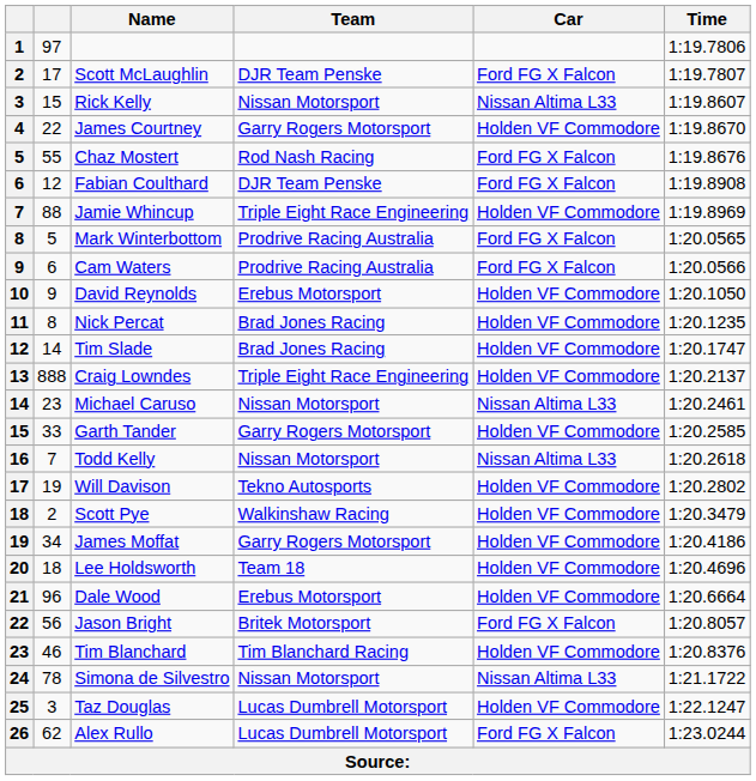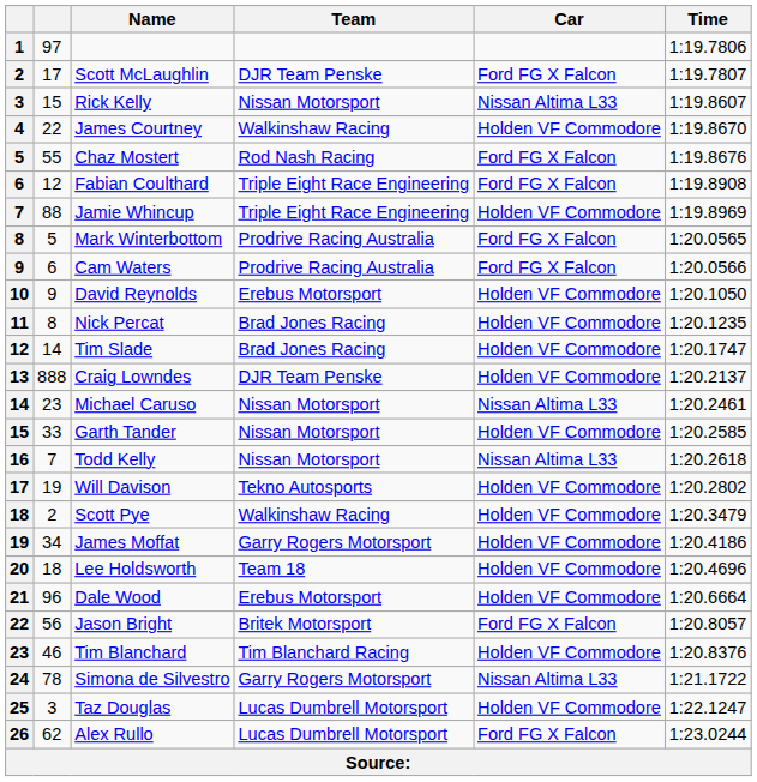 <table class="wikitable" style="font-size: 85%">
 <tr>
 <th></th>
 <th></th>
 <th>Name</th>
 <th>Team</th>
 <th>Car</th>
 <th>Time</th>
 </tr>
 <tr>
 <th>1</th>
 <td style="text-align:center;">97</td>
 <td></td>
 <td></td>
 <td></td>
 <td>1:19.7806</td>
 </tr>
 <tr>
 <th>2</th>
 <td style="text-align:center;">17</td>
 <td> <a href='#'>Scott McLaughlin</a></td>
 <td><a href='#'>DJR Team Penske</a></td>
 <td><a href='#'>Ford FG X Falcon</a></td>
 <td>1:19.7807</td>
 </tr>
 <tr>
 <th>3</th>
 <td style="text-align:center;">15</td>
 <td> <a href='#'>Rick Kelly</a></td>
 <td><a href='#'>Nissan Motorsport</a></td>
 <td><a href='#'>Nissan Altima L33</a></td>
 <td>1:19.8607</td>
 </tr>
 <tr>
 <th>4</th>
 <td style="text-align:center;">22</td>
 <td> <a href='#'>James Courtney</a></td>
-<td><a href='#'>Garry Rogers Motorsport</a></td>
+<td><a href='#'>Walkinshaw Racing</a></td>
 <td><a href='#'>Holden VF Commodore</a></td>
 <td>1:19.8670</td>
 </tr>
 <tr>
 <th>5</th>
 <td style="text-align:center;">55</td>
 <td> <a href='#'>Chaz Mostert</a></td>
 <td><a href='#'>Rod Nash Racing</a></td>
 <td><a href='#'>Ford FG X Falcon</a></td>
 <td>1:19.8676</td>
 </tr>
 <tr>
 <th>6</th>
 <td style="text-align:center;">12</td>
 <td> <a href='#'>Fabian Coulthard</a></td>
-<td><a href='#'>DJR Team Penske</a></td>
+<td><a href='#'>Triple Eight Race Engineering</a></td>
 <td><a href='#'>Ford FG X Falcon</a></td>
 <td>1:19.8908</td>
 </tr>
 <tr>
 <th>7</th>
 <td style="text-align:center;">88</td>
 <td> <a href='#'>Jamie Whincup</a></td>
 <td><a href='#'>Triple Eight Race Engineering</a></td>
 <td><a href='#'>Holden VF Commodore</a></td>
 <td>1:19.8969</td>
 </tr>
 <tr>
 <th>8</th>
 <td style="text-align:center;">5</td>
 <td> <a href='#'>Mark Winterbottom</a></td>
 <td><a href='#'>Prodrive Racing Australia</a></td>
 <td><a href='#'>Ford FG X Falcon</a></td>
 <td>1:20.0565</td>
 </tr>
 <tr>
 <th>9</th>
 <td style="text-align:center;">6</td>
 <td> <a href='#'>Cam Waters</a></td>
 <td><a href='#'>Prodrive Racing Australia</a></td>
 <td><a href='#'>Ford FG X Falcon</a></td>
 <td>1:20.0566</td>
 </tr>
 <tr>
 <th>10</th>
 <td style="text-align:center;">9</td>
 <td> <a href='#'>David Reynolds</a></td>
 <td><a href='#'>Erebus Motorsport</a></td>
 <td><a href='#'>Holden VF Commodore</a></td>
 <td>1:20.1050</td>
 </tr>
 <tr>
 <th>11</th>
 <td style="text-align:center;">8</td>
 <td> <a href='#'>Nick Percat</a></td>
 <td><a href='#'>Brad Jones Racing</a></td>
 <td><a href='#'>Holden VF Commodore</a></td>
 <td>1:20.1235</td>
 </tr>
 <tr>
 <th>12</th>
 <td style="text-align:center;">14</td>
 <td> <a href='#'>Tim Slade</a></td>
 <td><a href='#'>Brad Jones Racing</a></td>
 <td><a href='#'>Holden VF Commodore</a></td>
 <td>1:20.1747</td>
 </tr>
 <tr>
 <th>13</th>
 <td style="text-align:center;">888</td>
 <td> <a href='#'>Craig Lowndes</a></td>
-<td><a href='#'>Triple Eight Race Engineering</a></td>
+<td><a href='#'>DJR Team Penske</a></td>
 <td><a href='#'>Holden VF Commodore</a></td>
 <td>1:20.2137</td>
 </tr>
 <tr>
 <th>14</th>
 <td style="text-align:center;">23</td>
 <td> <a href='#'>Michael Caruso</a></td>
 <td><a href='#'>Nissan Motorsport</a></td>
 <td><a href='#'>Nissan Altima L33</a></td>
 <td>1:20.2461</td>
 </tr>
 <tr>
 <th>15</th>
 <td style="text-align:center;">33</td>
 <td> <a href='#'>Garth Tander</a></td>
-<td><a href='#'>Garry Rogers Motorsport</a></td>
+<td><a href='#'>Nissan Motorsport</a></td>
 <td><a href='#'>Holden VF Commodore</a></td>
 <td>1:20.2585</td>
 </tr>
 <tr>
 <th>16</th>
 <td style="text-align:center;">7</td>
 <td> <a href='#'>Todd Kelly</a></td>
 <td><a href='#'>Nissan Motorsport</a></td>
 <td><a href='#'>Nissan Altima L33</a></td>
 <td>1:20.2618</td>
 </tr>
 <tr>
 <th>17</th>
 <td style="text-align:center;">19</td>
 <td> <a href='#'>Will Davison</a></td>
 <td><a href='#'>Tekno Autosports</a></td>
 <td><a href='#'>Holden VF Commodore</a></td>
 <td>1:20.2802</td>
 </tr>
 <tr>
 <th>18</th>
 <td style="text-align:center;">2</td>
 <td> <a href='#'>Scott Pye</a></td>
 <td><a href='#'>Walkinshaw Racing</a></td>
 <td><a href='#'>Holden VF Commodore</a></td>
 <td>1:20.3479</td>
 </tr>
 <tr>
 <th>19</th>
 <td style="text-align:center;">34</td>
 <td> <a href='#'>James Moffat</a></td>
 <td><a href='#'>Garry Rogers Motorsport</a></td>
 <td><a href='#'>Holden VF Commodore</a></td>
 <td>1:20.4186</td>
 </tr>
 <tr>
 <th>20</th>
 <td style="text-align:center;">18</td>
 <td> <a href='#'>Lee Holdsworth</a></td>
 <td><a href='#'>Team 18</a></td>
 <td><a href='#'>Holden VF Commodore</a></td>
 <td>1:20.4696</td>
 </tr>
 <tr>
 <th>21</th>
 <td style="text-align:center;">96</td>
 <td> <a href='#'>Dale Wood</a></td>
 <td><a href='#'>Erebus Motorsport</a></td>
 <td><a href='#'>Holden VF Commodore</a></td>
 <td>1:20.6664</td>
 </tr>
 <tr>
 <th>22</th>
 <td style="text-align:center;">56</td>
 <td> <a href='#'>Jason Bright</a></td>
 <td><a href='#'>Britek Motorsport</a></td>
 <td><a href='#'>Ford FG X Falcon</a></td>
 <td>1:20.8057</td>
 </tr>
 <tr>
 <th>23</th>
 <td style="text-align:center;">46</td>
 <td> <a href='#'>Tim Blanchard</a></td>
 <td><a href='#'>Tim Blanchard Racing</a></td>
 <td><a href='#'>Holden VF Commodore</a></td>
 <td>1:20.8376</td>
 </tr>
 <tr>
 <th>24</th>
 <td style="text-align:center;">78</td>
 <td> <a href='#'>Simona de Silvestro</a></td>
-<td><a href='#'>Nissan Motorsport</a></td>
+<td><a href='#'>Garry Rogers Motorsport</a></td>
 <td><a href='#'>Nissan Altima L33</a></td>
 <td>1:21.1722</td>
 </tr>
 <tr>
 <th>25</th>
 <td style="text-align:center;">3</td>
 <td> <a href='#'>Taz Douglas</a></td>
 <td><a href='#'>Lucas Dumbrell Motorsport</a></td>
 <td><a href='#'>Holden VF Commodore</a></td>
 <td>1:22.1247</td>
 </tr>
 <tr>
 <th>26</th>
 <td style="text-align:center;">62</td>
 <td> <a href='#'>Alex Rullo</a></td>
 <td><a href='#'>Lucas Dumbrell Motorsport</a></td>
 <td><a href='#'>Ford FG X Falcon</a></td>
 <td>1:23.0244</td>
 </tr>
 <tr>
 <th colspan=6>Source:</th>
 </tr>
 </table>
